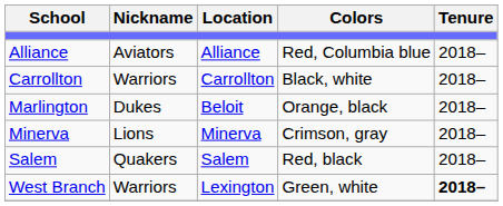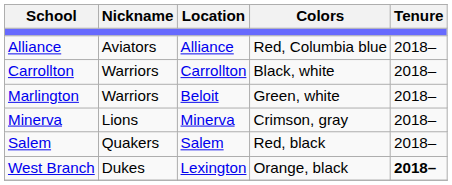 <table class="wikitable sortable">
 <tr>
 <th>School</th>
 <th>Nickname</th>
 <th>Location</th>
 <th>Colors</th>
 <th>Tenure</th>
 </tr>
 <tr>
 <th colspan="8" style="background:#676AFE;"></th>
 </tr>
 <tr>
 <td><a href='#'>Alliance</a></td>
 <td>Aviators</td>
 <td><a href='#'>Alliance</a></td>
 <td>Red, Columbia blue <br> </td>
 <td>2018–</td>
 </tr>
 <tr>
 <td><a href='#'>Carrollton</a></td>
 <td>Warriors</td>
 <td><a href='#'>Carrollton</a></td>
 <td>Black, white<br> </td>
 <td>2018–</td>
 </tr>
 <tr>
 <td><a href='#'>Marlington</a></td>
-<td>Dukes</td>
+<td>Warriors</td>
 <td><a href='#'>Beloit</a></td>
-<td>Orange, black <br>  </td>
+<td>Green, white <br>  </td>
 <td>2018–</td>
 </tr>
 <tr>
 <td><a href='#'>Minerva</a></td>
 <td>Lions</td>
 <td><a href='#'>Minerva</a></td>
 <td>Crimson, gray <br>  </td>
 <td>2018–</td>
 </tr>
 <tr>
 <td><a href='#'>Salem</a></td>
 <td>Quakers</td>
 <td><a href='#'>Salem</a></td>
 <td>Red, black <br>  </td>
 <td>2018–</td>
 </tr>
 <tr>
 <td><a href='#'>West Branch</a></td>
-<td>Warriors</td>
+<td>Dukes</td>
 <td><a href='#'>Lexington</a></td>
-<td>Green, white <br>  </td>
+<td>Orange, black <br>  </td>
 <td><strong>2018–</strong></td>
 </tr>
 <tr>
 </tr>
 </table>
